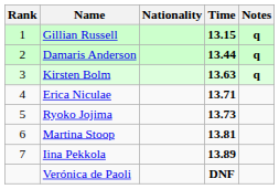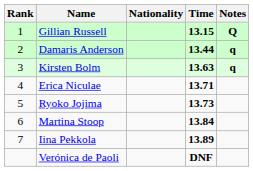 <table class="wikitable sortable" style="text-align:center">
 <tr>
 <th>Rank</th>
 <th>Name</th>
 <th>Nationality</th>
 <th>Time</th>
 <th>Notes</th>
 </tr>
 <tr bgcolor=ccffcc>
 <td>1</td>
 <td align=left><a href='#'>Gillian Russell</a></td>
 <td align=left></td>
 <td><strong>13.15</strong></td>
-<td><strong>q</strong></td>
+<td><strong>Q</strong></td>
 </tr>
 <tr bgcolor=ccffcc>
 <td>2</td>
 <td align=left><a href='#'>Damaris Anderson</a></td>
 <td align=left></td>
 <td><strong>13.44</strong></td>
 <td><strong>q</strong></td>
 </tr>
 <tr bgcolor=ddffdd>
 <td>3</td>
 <td align=left><a href='#'>Kirsten Bolm</a></td>
 <td align=left></td>
 <td><strong>13.63</strong></td>
 <td><strong>q</strong></td>
 </tr>
 <tr>
 <td>4</td>
 <td align=left><a href='#'>Erica Niculae</a></td>
 <td align=left></td>
 <td><strong>13.71</strong></td>
 <td></td>
 </tr>
 <tr>
 <td>5</td>
 <td align=left><a href='#'>Ryoko Jojima</a></td>
 <td align=left></td>
 <td><strong>13.73</strong></td>
 <td></td>
 </tr>
 <tr>
 <td>6</td>
 <td align=left><a href='#'>Martina Stoop</a></td>
 <td align=left></td>
-<td><strong>13.81</strong></td>
+<td><strong>13.84</strong></td>
 <td></td>
 </tr>
 <tr>
 <td>7</td>
 <td align=left><a href='#'>Iina Pekkola</a></td>
 <td align=left></td>
 <td><strong>13.89</strong></td>
 <td></td>
 </tr>
 <tr>
 <td></td>
 <td align=left><a href='#'>Verónica de Paoli</a></td>
 <td align=left></td>
 <td><strong>DNF</strong></td>
 <td></td>
 </tr>
 </table>
